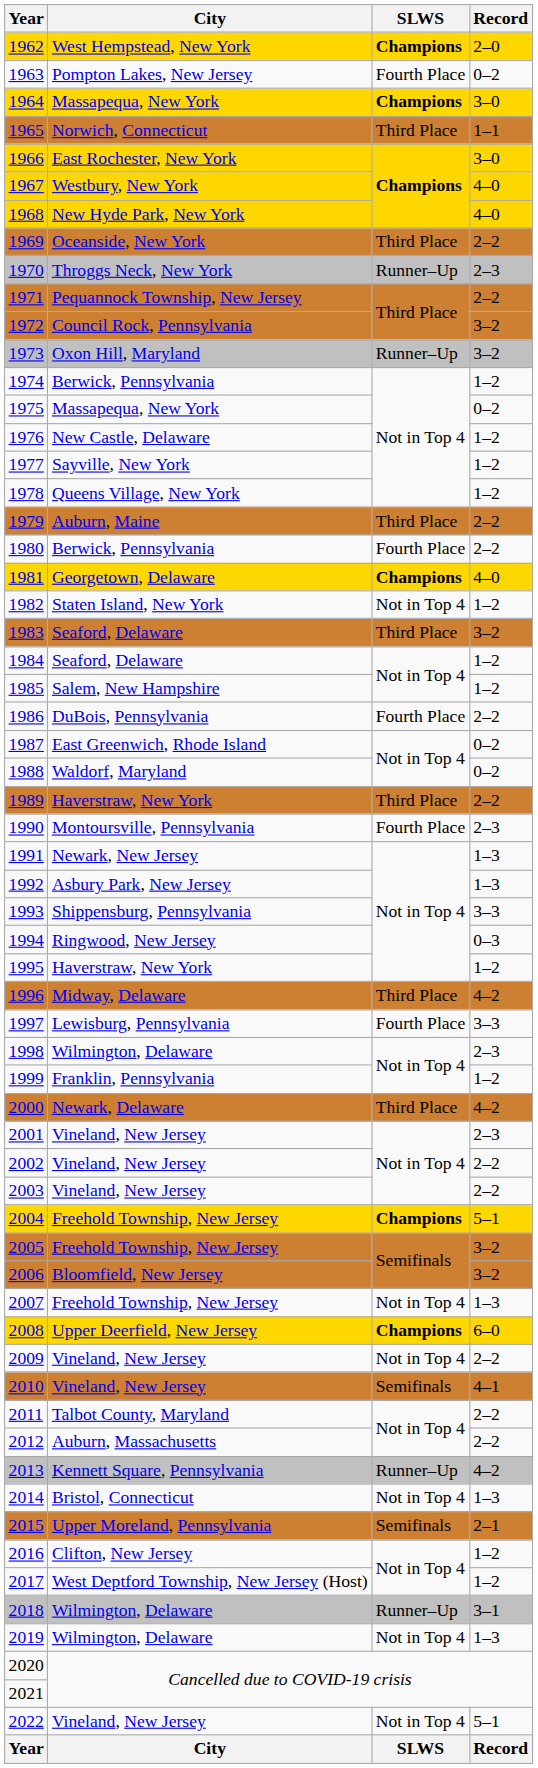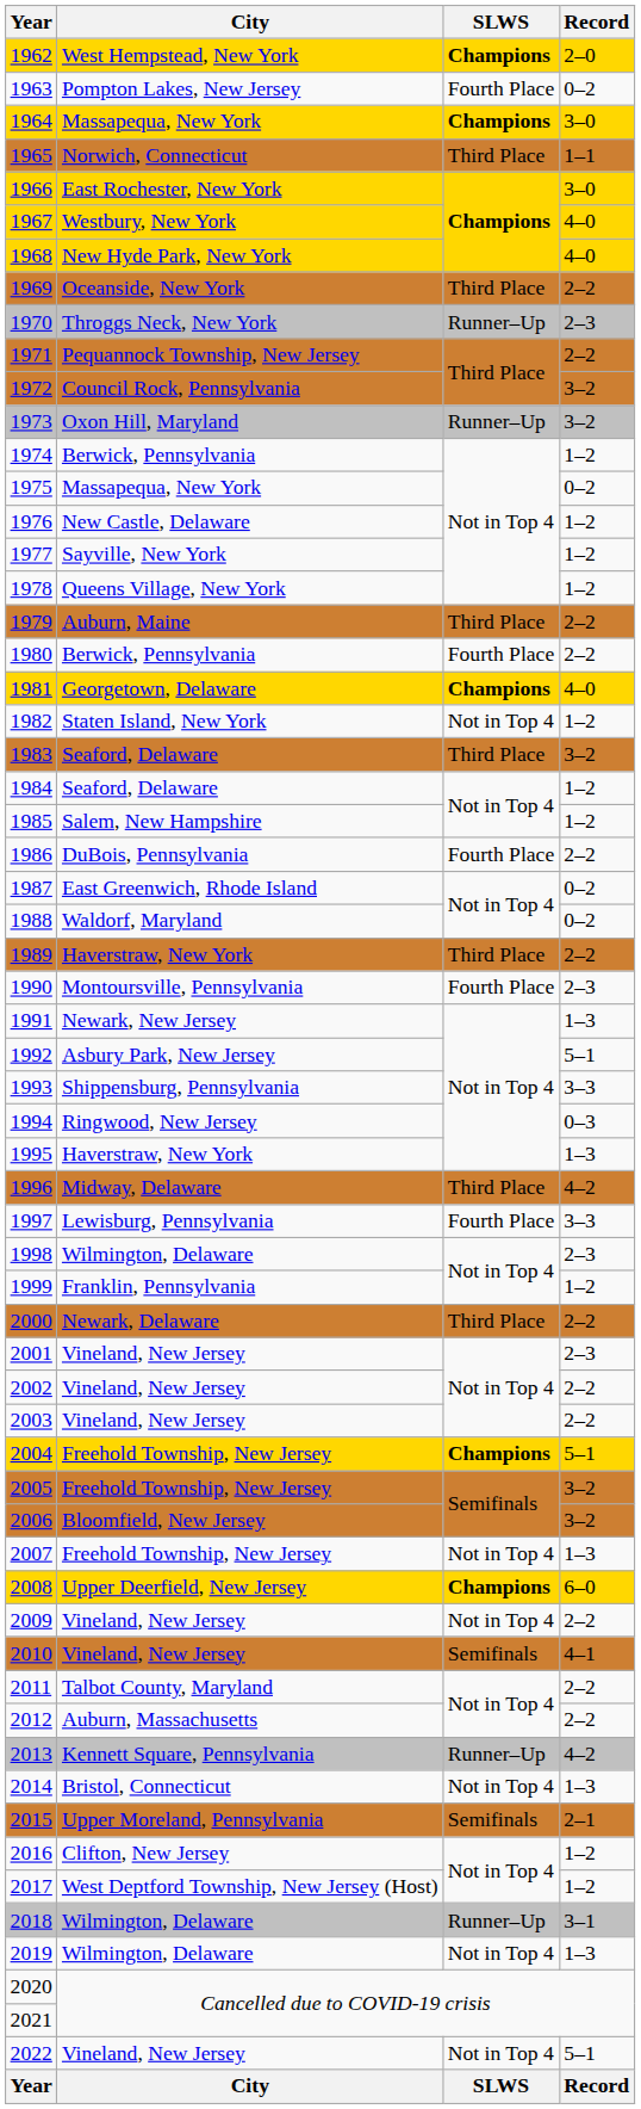 <table class="wikitable">
 <tr>
 <th>Year</th>
 <th>City</th>
 <th>SLWS</th>
 <th>Record</th>
 </tr>
 <tr style="background:gold;">
 <td><a href='#'>1962</a></td>
 <td> <a href='#'>West Hempstead</a>, <a href='#'>New York</a></td>
 <td><strong>Champions</strong></td>
 <td>2–0</td>
 </tr>
 <tr>
 <td><a href='#'>1963</a></td>
 <td> <a href='#'>Pompton Lakes</a>, <a href='#'>New Jersey</a></td>
 <td>Fourth Place</td>
 <td>0–2</td>
 </tr>
 <tr style="background:gold;">
 <td><a href='#'>1964</a></td>
 <td> <a href='#'>Massapequa</a>, <a href='#'>New York</a></td>
 <td><strong>Champions</strong></td>
 <td>3–0</td>
 </tr>
 <tr style="background:#cd7f32;">
 <td><a href='#'>1965</a></td>
 <td> <a href='#'>Norwich</a>, <a href='#'>Connecticut</a></td>
 <td>Third Place</td>
 <td>1–1</td>
 </tr>
 <tr style="background:gold;">
 <td><a href='#'>1966</a></td>
 <td> <a href='#'>East Rochester</a>, <a href='#'>New York</a></td>
 <td rowspan=3><strong>Champions</strong></td>
 <td>3–0</td>
 </tr>
 <tr style="background:gold;">
 <td><a href='#'>1967</a></td>
 <td> <a href='#'>Westbury</a>, <a href='#'>New York</a></td>
 <td>4–0</td>
 </tr>
 <tr style="background:gold;">
 <td><a href='#'>1968</a></td>
 <td> <a href='#'>New Hyde Park</a>, <a href='#'>New York</a></td>
 <td>4–0</td>
 </tr>
 <tr style="background:#cd7f32;">
 <td><a href='#'>1969</a></td>
 <td> <a href='#'>Oceanside</a>, <a href='#'>New York</a></td>
 <td>Third Place</td>
 <td>2–2</td>
 </tr>
 <tr style="background:silver;">
 <td><a href='#'>1970</a></td>
 <td> <a href='#'>Throggs Neck</a>, <a href='#'>New York</a></td>
 <td>Runner–Up</td>
 <td>2–3</td>
 </tr>
 <tr style="background:#cd7f32;">
 <td><a href='#'>1971</a></td>
 <td> <a href='#'>Pequannock Township</a>, <a href='#'>New Jersey</a></td>
 <td rowspan=2>Third Place</td>
 <td>2–2</td>
 </tr>
 <tr style="background:#cd7f32;">
 <td><a href='#'>1972</a></td>
 <td> <a href='#'>Council Rock</a>, <a href='#'>Pennsylvania</a></td>
 <td>3–2</td>
 </tr>
 <tr style="background:silver;">
 <td><a href='#'>1973</a></td>
 <td> <a href='#'>Oxon Hill</a>, <a href='#'>Maryland</a></td>
 <td>Runner–Up</td>
 <td>3–2</td>
 </tr>
 <tr>
 <td><a href='#'>1974</a></td>
 <td> <a href='#'>Berwick</a>, <a href='#'>Pennsylvania</a></td>
 <td rowspan=5>Not in Top 4</td>
 <td>1–2</td>
 </tr>
 <tr>
 <td><a href='#'>1975</a></td>
 <td> <a href='#'>Massapequa</a>, <a href='#'>New York</a></td>
 <td>0–2</td>
 </tr>
 <tr>
 <td><a href='#'>1976</a></td>
 <td> <a href='#'>New Castle</a>, <a href='#'>Delaware</a></td>
 <td>1–2</td>
 </tr>
 <tr>
 <td><a href='#'>1977</a></td>
 <td> <a href='#'>Sayville</a>, <a href='#'>New York</a></td>
 <td>1–2</td>
 </tr>
 <tr>
 <td><a href='#'>1978</a></td>
 <td> <a href='#'>Queens Village</a>, <a href='#'>New York</a></td>
 <td>1–2</td>
 </tr>
 <tr style="background:#cd7f32;">
 <td><a href='#'>1979</a></td>
 <td> <a href='#'>Auburn</a>, <a href='#'>Maine</a></td>
 <td>Third Place</td>
 <td>2–2</td>
 </tr>
 <tr>
 <td><a href='#'>1980</a></td>
 <td> <a href='#'>Berwick</a>, <a href='#'>Pennsylvania</a></td>
 <td>Fourth Place</td>
 <td>2–2</td>
 </tr>
 <tr style="background:gold;">
 <td><a href='#'>1981</a></td>
 <td> <a href='#'>Georgetown</a>, <a href='#'>Delaware</a></td>
 <td><strong>Champions</strong></td>
 <td>4–0</td>
 </tr>
 <tr>
 <td><a href='#'>1982</a></td>
 <td> <a href='#'>Staten Island</a>, <a href='#'>New York</a></td>
 <td>Not in Top 4</td>
 <td>1–2</td>
 </tr>
 <tr style="background:#cd7f32;">
 <td><a href='#'>1983</a></td>
 <td> <a href='#'>Seaford</a>, <a href='#'>Delaware</a></td>
 <td>Third Place</td>
 <td>3–2</td>
 </tr>
 <tr>
 <td><a href='#'>1984</a></td>
 <td> <a href='#'>Seaford</a>, <a href='#'>Delaware</a></td>
 <td rowspan=2>Not in Top 4</td>
 <td>1–2</td>
 </tr>
 <tr>
 <td><a href='#'>1985</a></td>
 <td> <a href='#'>Salem</a>, <a href='#'>New Hampshire</a></td>
 <td>1–2</td>
 </tr>
 <tr>
 <td><a href='#'>1986</a></td>
 <td> <a href='#'>DuBois</a>, <a href='#'>Pennsylvania</a></td>
 <td>Fourth Place</td>
 <td>2–2</td>
 </tr>
 <tr>
 <td><a href='#'>1987</a></td>
 <td> <a href='#'>East Greenwich</a>, <a href='#'>Rhode Island</a></td>
 <td rowspan=2>Not in Top 4</td>
 <td>0–2</td>
 </tr>
 <tr>
 <td><a href='#'>1988</a></td>
 <td> <a href='#'>Waldorf</a>, <a href='#'>Maryland</a></td>
 <td>0–2</td>
 </tr>
 <tr style="background:#cd7f32;">
 <td><a href='#'>1989</a></td>
 <td> <a href='#'>Haverstraw</a>, <a href='#'>New York</a></td>
 <td>Third Place</td>
 <td>2–2</td>
 </tr>
 <tr>
 <td><a href='#'>1990</a></td>
 <td> <a href='#'>Montoursville</a>, <a href='#'>Pennsylvania</a></td>
 <td>Fourth Place</td>
 <td>2–3</td>
 </tr>
 <tr>
 <td><a href='#'>1991</a></td>
 <td> <a href='#'>Newark</a>, <a href='#'>New Jersey</a></td>
 <td rowspan=5>Not in Top 4</td>
 <td>1–3</td>
 </tr>
 <tr>
 <td><a href='#'>1992</a></td>
 <td> <a href='#'>Asbury Park</a>, <a href='#'>New Jersey</a></td>
-<td>1–3</td>
+<td>5–1</td>
 </tr>
 <tr>
 <td><a href='#'>1993</a></td>
 <td> <a href='#'>Shippensburg</a>, <a href='#'>Pennsylvania</a></td>
 <td>3–3</td>
 </tr>
 <tr>
 <td><a href='#'>1994</a></td>
 <td> <a href='#'>Ringwood</a>, <a href='#'>New Jersey</a></td>
 <td>0–3</td>
 </tr>
 <tr>
 <td><a href='#'>1995</a></td>
 <td> <a href='#'>Haverstraw</a>, <a href='#'>New York</a></td>
-<td>1–2</td>
+<td>1–3</td>
 </tr>
 <tr style="background:#cd7f32;">
 <td><a href='#'>1996</a></td>
 <td> <a href='#'>Midway</a>, <a href='#'>Delaware</a></td>
 <td>Third Place</td>
 <td>4–2</td>
 </tr>
 <tr>
 <td><a href='#'>1997</a></td>
 <td> <a href='#'>Lewisburg</a>, <a href='#'>Pennsylvania</a></td>
 <td>Fourth Place</td>
 <td>3–3</td>
 </tr>
 <tr>
 <td><a href='#'>1998</a></td>
 <td> <a href='#'>Wilmington</a>, <a href='#'>Delaware</a></td>
 <td rowspan=2>Not in Top 4</td>
 <td>2–3</td>
 </tr>
 <tr>
 <td><a href='#'>1999</a></td>
 <td> <a href='#'>Franklin</a>, <a href='#'>Pennsylvania</a></td>
 <td>1–2</td>
 </tr>
 <tr style="background:#cd7f32;">
 <td><a href='#'>2000</a></td>
 <td> <a href='#'>Newark</a>, <a href='#'>Delaware</a></td>
 <td>Third Place</td>
-<td>4–2</td>
+<td>2–2</td>
 </tr>
 <tr>
 <td><a href='#'>2001</a></td>
 <td> <a href='#'>Vineland</a>, <a href='#'>New Jersey</a></td>
 <td rowspan=3>Not in Top 4</td>
 <td>2–3</td>
 </tr>
 <tr>
 <td><a href='#'>2002</a></td>
 <td> <a href='#'>Vineland</a>, <a href='#'>New Jersey</a></td>
 <td>2–2</td>
 </tr>
 <tr>
 <td><a href='#'>2003</a></td>
 <td> <a href='#'>Vineland</a>, <a href='#'>New Jersey</a></td>
 <td>2–2</td>
 </tr>
 <tr style="background:gold;">
 <td><a href='#'>2004</a></td>
 <td> <a href='#'>Freehold Township</a>, <a href='#'>New Jersey</a></td>
 <td><strong>Champions</strong></td>
 <td>5–1</td>
 </tr>
 <tr style="background:#cd7f32;">
 <td><a href='#'>2005</a></td>
 <td> <a href='#'>Freehold Township</a>, <a href='#'>New Jersey</a></td>
 <td rowspan=2>Semifinals</td>
 <td>3–2</td>
 </tr>
 <tr style="background:#cd7f32;">
 <td><a href='#'>2006</a></td>
 <td> <a href='#'>Bloomfield</a>, <a href='#'>New Jersey</a></td>
 <td>3–2</td>
 </tr>
 <tr>
 <td><a href='#'>2007</a></td>
 <td> <a href='#'>Freehold Township</a>, <a href='#'>New Jersey</a></td>
 <td>Not in Top 4</td>
 <td>1–3</td>
 </tr>
 <tr style="background:gold;">
 <td><a href='#'>2008</a></td>
 <td> <a href='#'>Upper Deerfield</a>, <a href='#'>New Jersey</a></td>
 <td><strong>Champions</strong></td>
 <td>6–0</td>
 </tr>
 <tr>
 <td><a href='#'>2009</a></td>
 <td> <a href='#'>Vineland</a>, <a href='#'>New Jersey</a></td>
 <td>Not in Top 4</td>
 <td>2–2</td>
 </tr>
 <tr style="background:#cd7f32;">
 <td><a href='#'>2010</a></td>
 <td> <a href='#'>Vineland</a>, <a href='#'>New Jersey</a></td>
 <td>Semifinals</td>
 <td>4–1</td>
 </tr>
 <tr>
 <td><a href='#'>2011</a></td>
 <td> <a href='#'>Talbot County</a>, <a href='#'>Maryland</a></td>
 <td rowspan=2>Not in Top 4</td>
 <td>2–2</td>
 </tr>
 <tr>
 <td><a href='#'>2012</a></td>
 <td> <a href='#'>Auburn</a>, <a href='#'>Massachusetts</a></td>
 <td>2–2</td>
 </tr>
 <tr style="background:silver;">
 <td><a href='#'>2013</a></td>
 <td> <a href='#'>Kennett Square</a>, <a href='#'>Pennsylvania</a></td>
 <td>Runner–Up</td>
 <td>4–2</td>
 </tr>
 <tr>
 <td><a href='#'>2014</a></td>
 <td> <a href='#'>Bristol</a>, <a href='#'>Connecticut</a></td>
 <td>Not in Top 4</td>
 <td>1–3</td>
 </tr>
 <tr style="background:#cd7f32;">
 <td><a href='#'>2015</a></td>
 <td> <a href='#'>Upper Moreland</a>, <a href='#'>Pennsylvania</a></td>
 <td>Semifinals</td>
 <td>2–1</td>
 </tr>
 <tr>
 <td><a href='#'>2016</a></td>
 <td> <a href='#'>Clifton</a>, <a href='#'>New Jersey</a></td>
 <td rowspan=2>Not in Top 4</td>
 <td>1–2</td>
 </tr>
 <tr>
 <td><a href='#'>2017</a></td>
 <td> <a href='#'>West Deptford Township</a>, <a href='#'>New Jersey</a> (Host)</td>
 <td>1–2</td>
 </tr>
 <tr style="background:silver;">
 <td><a href='#'>2018</a></td>
 <td> <a href='#'>Wilmington</a>, <a href='#'>Delaware</a></td>
 <td>Runner–Up</td>
 <td>3–1</td>
 </tr>
 <tr>
 <td><a href='#'>2019</a></td>
 <td> <a href='#'>Wilmington</a>, <a href='#'>Delaware</a></td>
 <td>Not in Top 4</td>
 <td>1–3</td>
 </tr>
 <tr>
 <td>2020</td>
 <td colspan=3 rowspan=2 style="text-align:center;"><em>Cancelled due to COVID-19 crisis</em> </td>
 </tr>
 <tr>
 <td>2021</td>
 </tr>
 <tr>
 <td><a href='#'>2022</a></td>
 <td> <a href='#'>Vineland</a>, <a href='#'>New Jersey</a></td>
 <td>Not in Top 4</td>
 <td>5–1</td>
 </tr>
 <tr>
 <th>Year</th>
 <th>City</th>
 <th>SLWS</th>
 <th>Record</th>
 </tr>
 </table>
